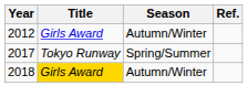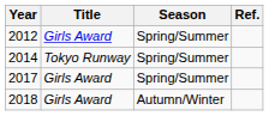 <table class="wikitable">
 <tr>
 <th>Year</th>
 <th>Title</th>
 <th>Season</th>
 <th>Ref.</th>
 </tr>
 <tr>
 <td>2012</td>
 <td><em><a href='#'>Girls Award</a></em></td>
-<td>Autumn/Winter</td>
+<td>Spring/Summer</td>
 <td></td>
 </tr>
 <tr>
-<td>2017</td>
+<td>2014</td>
 <td><em>Tokyo Runway</em></td>
 <td>Spring/Summer</td>
 <td></td>
 </tr>
 <tr>
+<td>2017</td>
+<td><em>Girls Award</em></td>
+<td>Spring/Summer</td>
+<td></td>
+</tr>
+<tr>
 <td>2018</td>
-<td style="background: gold;"><em>Girls Award</em></td>
+<td><em>Girls Award</em></td>
 <td>Autumn/Winter</td>
 <td></td>
 </tr>
 </table>
